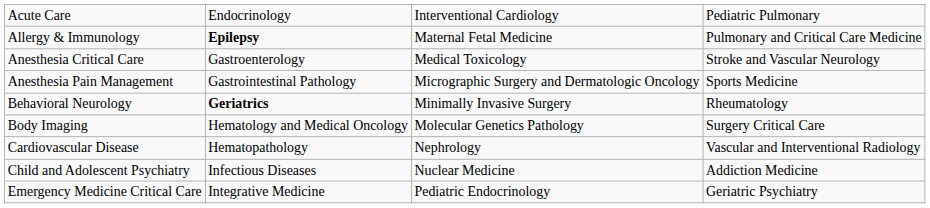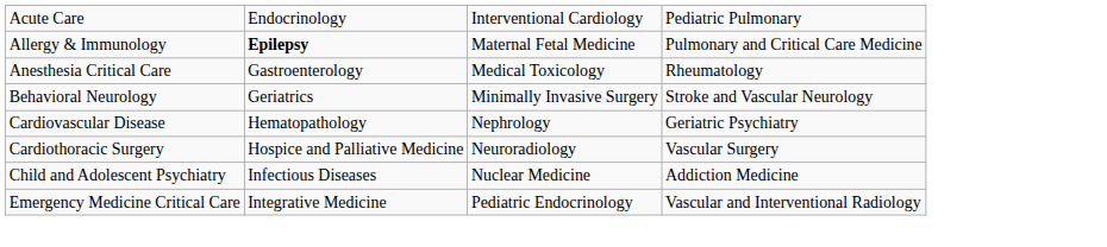 <table class="wikitable">
 <tr>
 <td>Acute Care</td>
 <td>Endocrinology</td>
 <td>Interventional Cardiology</td>
 <td>Pediatric Pulmonary</td>
 </tr>
 <tr>
 <td>Allergy & Immunology</td>
 <td><strong>Epilepsy</strong></td>
 <td>Maternal Fetal Medicine</td>
 <td>Pulmonary and Critical Care Medicine</td>
 </tr>
 <tr>
 <td>Anesthesia Critical Care</td>
 <td>Gastroenterology</td>
 <td>Medical Toxicology</td>
-<td>Stroke and Vascular Neurology</td>
-</tr>
-<tr>
-<td>Anesthesia Pain Management</td>
-<td>Gastrointestinal Pathology</td>
-<td>Micrographic Surgery and Dermatologic Oncology</td>
-<td>Sports Medicine</td>
+<td>Rheumatology</td>
 </tr>
 <tr>
 <td>Behavioral Neurology</td>
-<td><strong>Geriatrics</strong></td>
+<td>Geriatrics</td>
 <td>Minimally Invasive Surgery</td>
-<td>Rheumatology</td>
-</tr>
-<tr>
-<td>Body Imaging</td>
-<td>Hematology and Medical Oncology</td>
-<td>Molecular Genetics Pathology</td>
-<td>Surgery Critical Care</td>
+<td>Stroke and Vascular Neurology</td>
 </tr>
 <tr>
 <td>Cardiovascular Disease</td>
 <td>Hematopathology</td>
 <td>Nephrology</td>
-<td>Vascular and Interventional Radiology</td>
+<td>Geriatric Psychiatry</td>
+</tr>
+<tr>
+<td>Cardiothoracic Surgery</td>
+<td>Hospice and Palliative Medicine</td>
+<td>Neuroradiology</td>
+<td>Vascular Surgery</td>
 </tr>
 <tr>
 <td>Child and Adolescent Psychiatry</td>
 <td>Infectious Diseases</td>
 <td>Nuclear Medicine</td>
 <td>Addiction Medicine</td>
 </tr>
 <tr>
 <td>Emergency Medicine Critical Care</td>
 <td>Integrative Medicine</td>
 <td>Pediatric Endocrinology</td>
-<td>Geriatric Psychiatry</td>
+<td>Vascular and Interventional Radiology</td>
 </tr>
 </table>
